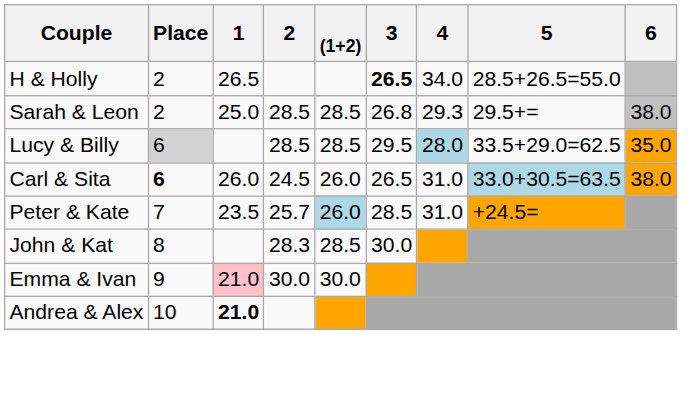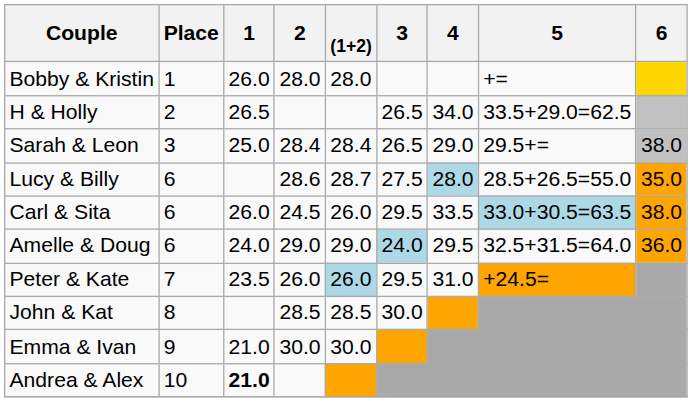 <table class="wikitable sortable">
 <tr>
 <th>Couple</th>
 <th>Place</th>
 <th>1</th>
 <th>2</th>
 <th><br><small>(1+2)</small></th>
 <th>3</th>
 <th>4</th>
 <th>5</th>
 <th>6</th>
 </tr>
 <tr>
+<td><div>Bobby & Kristin</div></td>
+<td>1</td>
+<td>26.0</td>
+<td>28.0</td>
+<td>28.0</td>
+<td><strong></strong></td>
+<td><strong></strong></td>
+<td><strong></strong>+<strong></strong>=<strong></strong></td>
+<td bgcolor=gold><em></em></td>
+</tr>
+<tr>
 <td><div>H & Holly</div></td>
 <td>2</td>
 <td>26.5</td>
 <td><strong></strong></td>
 <td><strong></strong></td>
-<td><strong>26.5</strong></td>
+<td>26.5</td>
 <td>34.0</td>
-<td>28.5+26.5=55.0</td>
+<td>33.5+29.0=62.5</td>
 <td bgcolor=silver><strong></strong></td>
 </tr>
 <tr>
 <td><div>Sarah & Leon</div></td>
-<td>2</td>
+<td>3</td>
 <td>25.0</td>
-<td>28.5</td>
-<td>28.5</td>
-<td>26.8</td>
-<td>29.3</td>
+<td>28.4</td>
+<td>28.4</td>
+<td>26.5</td>
+<td>29.0</td>
 <td>29.5+<em></em>=<em></em></td>
 <td bgcolor=silver>38.0</td>
 </tr>
 <tr>
 <td><div>Lucy & Billy</div></td>
-<td style="background: lightgrey;">6</td>
+<td>6</td>
 <td><em></em></td>
-<td>28.5</td>
-<td>28.5</td>
-<td>29.5</td>
+<td>28.6</td>
+<td>28.7</td>
+<td>27.5</td>
 <td bgcolor=lightblue>28.0</td>
-<td>33.5+29.0=62.5</td>
+<td>28.5+26.5=55.0</td>
 <td bgcolor=orange>35.0</td>
 </tr>
 <tr>
 <td><div>Carl & Sita</div></td>
-<td><strong>6</strong></td>
+<td>6</td>
 <td>26.0</td>
 <td>24.5</td>
 <td>26.0</td>
-<td>26.5</td>
-<td>31.0</td>
+<td>29.5</td>
+<td>33.5</td>
 <td bgcolor=lightblue>33.0+30.5=63.5</td>
 <td bgcolor=orange>38.0</td>
+</tr>
+<tr>
+<td><div>Amelle & Doug</div></td>
+<td>6</td>
+<td>24.0</td>
+<td>29.0</td>
+<td>29.0</td>
+<td bgcolor=lightblue>24.0</td>
+<td>29.5</td>
+<td>32.5+31.5=64.0</td>
+<td bgcolor=orange>36.0</td>
 </tr>
 <tr>
 <td><div>Peter & Kate</div></td>
 <td>7</td>
 <td>23.5</td>
-<td>25.7</td>
+<td>26.0</td>
 <td bgcolor=lightblue>26.0</td>
-<td>28.5</td>
+<td>29.5</td>
 <td>31.0</td>
 <td bgcolor=orange><em></em>+24.5=<em></em></td>
 <td colspan=1 bgcolor=darkgrey></td>
 </tr>
 <tr>
 <td><div>John & Kat</div></td>
 <td>8</td>
 <td><strong></strong></td>
-<td>28.3</td>
+<td>28.5</td>
 <td>28.5</td>
 <td>30.0</td>
 <td bgcolor=orange><em></em></td>
 <td colspan=2 bgcolor=darkgrey></td>
 </tr>
 <tr>
 <td><div>Emma & Ivan</div></td>
 <td>9</td>
-<td style="background: pink;">21.0</td>
+<td>21.0</td>
 <td>30.0</td>
 <td>30.0</td>
 <td bgcolor=orange><em></em></td>
 <td colspan=3 bgcolor=darkgrey></td>
 </tr>
 <tr>
 <td><div>Andrea & Alex</div></td>
 <td>10</td>
 <td><strong>21.0</strong></td>
 <td><em></em></td>
 <td bgcolor=orange><em></em></td>
 <td colspan=4 bgcolor=darkgrey></td>
 </tr>
 <tr>
 </tr>
 </table>
